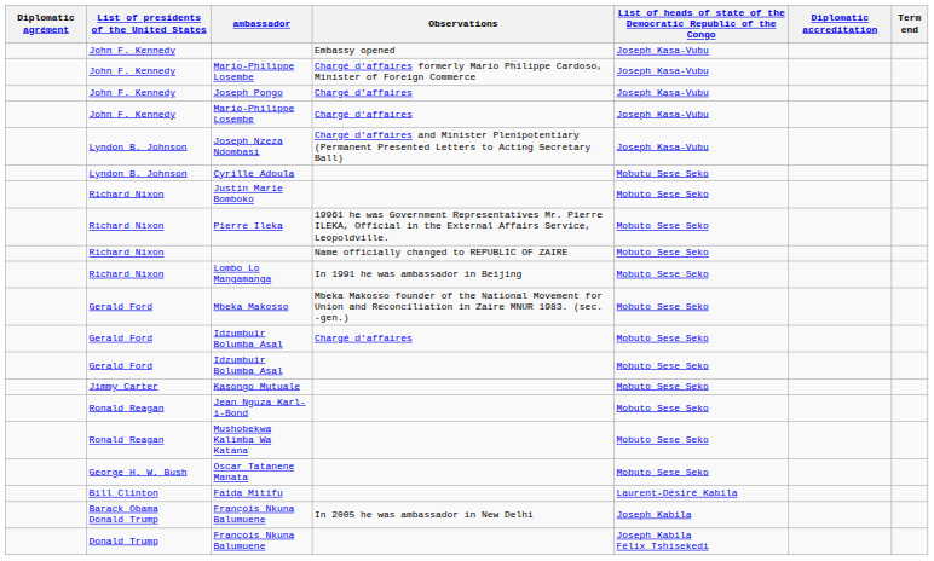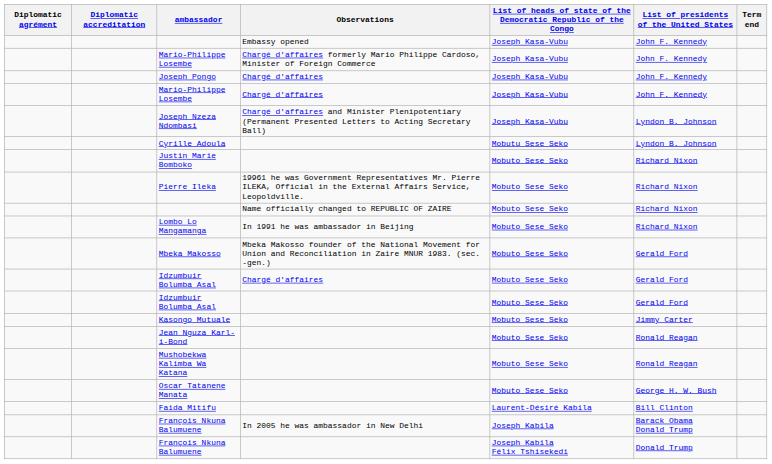 <table class="wikitable sortable">
 <tr>
 <th>Diplomatic <a href='#'>agrément</a></th>
-<th><a href='#'>List of presidents of the United States</a></th>
+<th><a href='#'>Diplomatic accreditation</a></th>
 <th><a href='#'>ambassador</a></th>
 <th>Observations</th>
 <th><a href='#'>List of heads of state of the Democratic Republic of the Congo</a></th>
-<th><a href='#'>Diplomatic accreditation</a></th>
+<th><a href='#'>List of presidents of the United States</a></th>
 <th>Term end</th>
 </tr>
 <tr>
 <td></td>
-<td><a href='#'>John F. Kennedy</a></td>
+<td></td>
 <td></td>
 <td>Embassy opened</td>
 <td><a href='#'>Joseph Kasa-Vubu</a></td>
-<td></td>
+<td><a href='#'>John F. Kennedy</a></td>
 <td></td>
 </tr>
 <tr>
 <td></td>
-<td><a href='#'>John F. Kennedy</a></td>
+<td></td>
 <td><a href='#'>Mario-Philippe Losembe</a></td>
 <td><a href='#'>Chargé d'affaires</a> formerly Mario Philippe Cardoso, Minister of Foreign Commerce</td>
 <td><a href='#'>Joseph Kasa-Vubu</a></td>
-<td></td>
+<td><a href='#'>John F. Kennedy</a></td>
 <td></td>
 </tr>
 <tr>
 <td></td>
-<td><a href='#'>John F. Kennedy</a></td>
+<td></td>
 <td><a href='#'>Joseph Pongo</a></td>
 <td><a href='#'>Chargé d'affaires</a></td>
 <td><a href='#'>Joseph Kasa-Vubu</a></td>
-<td></td>
+<td><a href='#'>John F. Kennedy</a></td>
 <td></td>
 </tr>
 <tr>
 <td></td>
-<td><a href='#'>John F. Kennedy</a></td>
+<td></td>
 <td><a href='#'>Mario-Philippe Losembe</a></td>
 <td><a href='#'>Chargé d'affaires</a></td>
 <td><a href='#'>Joseph Kasa-Vubu</a></td>
-<td></td>
+<td><a href='#'>John F. Kennedy</a></td>
 <td></td>
 </tr>
 <tr>
 <td></td>
-<td><a href='#'>Lyndon B. Johnson</a></td>
+<td></td>
 <td><a href='#'>Joseph Nzeza Ndombasi</a></td>
 <td><a href='#'>Chargé d'affaires</a> and Minister Plenipotentiary (Permanent Presented Letters to Acting Secretary Ball)</td>
 <td><a href='#'>Joseph Kasa-Vubu</a></td>
-<td></td>
+<td><a href='#'>Lyndon B. Johnson</a></td>
 <td></td>
 </tr>
 <tr>
 <td></td>
-<td><a href='#'>Lyndon B. Johnson</a></td>
+<td></td>
 <td><a href='#'>Cyrille Adoula</a></td>
 <td></td>
 <td><a href='#'>Mobutu Sese Seko</a></td>
-<td></td>
+<td><a href='#'>Lyndon B. Johnson</a></td>
 <td></td>
 </tr>
 <tr>
 <td></td>
-<td><a href='#'>Richard Nixon</a></td>
+<td></td>
 <td><a href='#'>Justin Marie Bomboko</a></td>
 <td></td>
 <td><a href='#'>Mobuto Sese Seko</a></td>
-<td></td>
+<td><a href='#'>Richard Nixon</a></td>
 <td></td>
 </tr>
 <tr>
 <td></td>
-<td><a href='#'>Richard Nixon</a></td>
+<td></td>
 <td><a href='#'>Pierre Ileka</a></td>
 <td>19961 he was Government Representatives Mr. Pierre ILEKA, Official in the External Affairs Service, Leopoldville.</td>
 <td><a href='#'>Mobuto Sese Seko</a></td>
-<td></td>
+<td><a href='#'>Richard Nixon</a></td>
 <td></td>
 </tr>
 <tr>
 <td></td>
-<td><a href='#'>Richard Nixon</a></td>
+<td></td>
 <td></td>
 <td>Name officially changed to REPUBLIC OF ZAIRE</td>
 <td><a href='#'>Mobuto Sese Seko</a></td>
-<td></td>
+<td><a href='#'>Richard Nixon</a></td>
 <td></td>
 </tr>
 <tr>
 <td></td>
-<td><a href='#'>Richard Nixon</a></td>
+<td></td>
 <td><a href='#'>Lombo Lo Mangamanga</a></td>
 <td>In 1991 he was ambassador in Beijing</td>
 <td><a href='#'>Mobuto Sese Seko</a></td>
-<td></td>
+<td><a href='#'>Richard Nixon</a></td>
 <td></td>
 </tr>
 <tr>
 <td></td>
-<td><a href='#'>Gerald Ford</a></td>
+<td></td>
 <td><a href='#'>Mbeka Makosso</a></td>
 <td>Mbeka Makosso founder of the National Movement for Union and Reconciliation in Zaire MNUR 1983. (sec. -gen.)</td>
 <td><a href='#'>Mobuto Sese Seko</a></td>
-<td></td>
+<td><a href='#'>Gerald Ford</a></td>
 <td></td>
 </tr>
 <tr>
 <td></td>
-<td><a href='#'>Gerald Ford</a></td>
+<td></td>
 <td><a href='#'>Idzumbuir Bolumba Asal</a></td>
 <td><a href='#'>Chargé d'affaires</a></td>
 <td><a href='#'>Mobuto Sese Seko</a></td>
-<td></td>
+<td><a href='#'>Gerald Ford</a></td>
 <td></td>
 </tr>
 <tr>
 <td></td>
-<td><a href='#'>Gerald Ford</a></td>
+<td></td>
 <td><a href='#'>Idzumbuir Bolumba Asal</a></td>
 <td></td>
 <td><a href='#'>Mobuto Sese Seko</a></td>
-<td></td>
+<td><a href='#'>Gerald Ford</a></td>
 <td></td>
 </tr>
 <tr>
 <td></td>
-<td><a href='#'>Jimmy Carter</a></td>
+<td></td>
 <td><a href='#'>Kasongo Mutuale</a></td>
 <td></td>
 <td><a href='#'>Mobuto Sese Seko</a></td>
-<td></td>
+<td><a href='#'>Jimmy Carter</a></td>
 <td></td>
 </tr>
 <tr>
 <td></td>
-<td><a href='#'>Ronald Reagan</a></td>
+<td></td>
 <td><a href='#'>Jean Nguza Karl-i-Bond</a></td>
 <td></td>
 <td><a href='#'>Mobuto Sese Seko</a></td>
-<td></td>
+<td><a href='#'>Ronald Reagan</a></td>
 <td></td>
 </tr>
 <tr>
 <td></td>
-<td><a href='#'>Ronald Reagan</a></td>
+<td></td>
 <td><a href='#'>Mushobekwa Kalimba Wa Katana</a></td>
 <td></td>
 <td><a href='#'>Mobuto Sese Seko</a></td>
-<td></td>
+<td><a href='#'>Ronald Reagan</a></td>
 <td></td>
 </tr>
 <tr>
 <td></td>
-<td><a href='#'>George H. W. Bush</a></td>
+<td></td>
 <td><a href='#'>Oscar Tatanene Manata</a></td>
 <td></td>
 <td><a href='#'>Mobuto Sese Seko</a></td>
-<td></td>
+<td><a href='#'>George H. W. Bush</a></td>
 <td></td>
 </tr>
 <tr>
 <td></td>
-<td><a href='#'>Bill Clinton</a></td>
+<td></td>
 <td><a href='#'>Faida Mitifu</a></td>
 <td></td>
 <td><a href='#'>Laurent-Désiré Kabila</a></td>
-<td></td>
+<td><a href='#'>Bill Clinton</a></td>
 <td></td>
 </tr>
 <tr>
 <td></td>
-<td><a href='#'>Barack Obama</a><br><a href='#'>Donald Trump</a></td>
+<td></td>
 <td><a href='#'>François Nkuna Balumuene</a></td>
 <td>In 2005 he was ambassador in New Delhi</td>
 <td><a href='#'>Joseph Kabila</a></td>
-<td></td>
+<td><a href='#'>Barack Obama</a><br><a href='#'>Donald Trump</a></td>
 <td></td>
 </tr>
 <tr>
 <td></td>
-<td><a href='#'>Donald Trump</a></td>
+<td></td>
 <td><a href='#'>François Nkuna Balumuene</a></td>
 <td></td>
 <td><a href='#'>Joseph Kabila</a><br><a href='#'>Félix Tshisekedi</a></td>
-<td></td>
+<td><a href='#'>Donald Trump</a></td>
 <td></td>
 </tr>
 </table>
